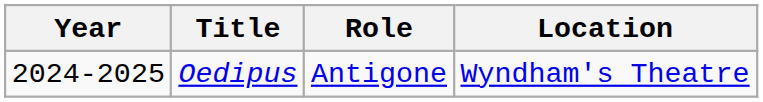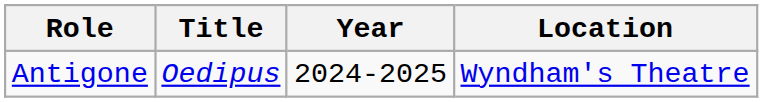 <table class="wikitable">
 <tr>
+<th>Role</th>
+<th>Title</th>
 <th>Year</th>
-<th>Title</th>
-<th>Role</th>
 <th><strong>Location</strong></th>
 </tr>
 <tr>
+<td><a href='#'>Antigone</a></td>
+<td><em><a href='#'>Oedipus</a></em></td>
 <td>2024-2025</td>
-<td><em><a href='#'>Oedipus</a></em></td>
-<td><a href='#'>Antigone</a></td>
 <td><a href='#'>Wyndham's Theatre</a></td>
 </tr>
 </table>
